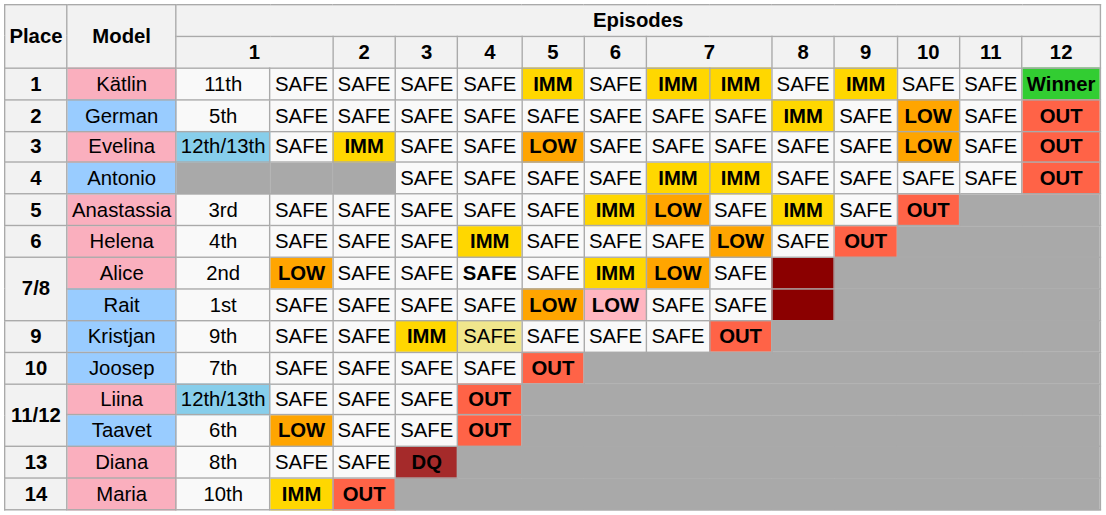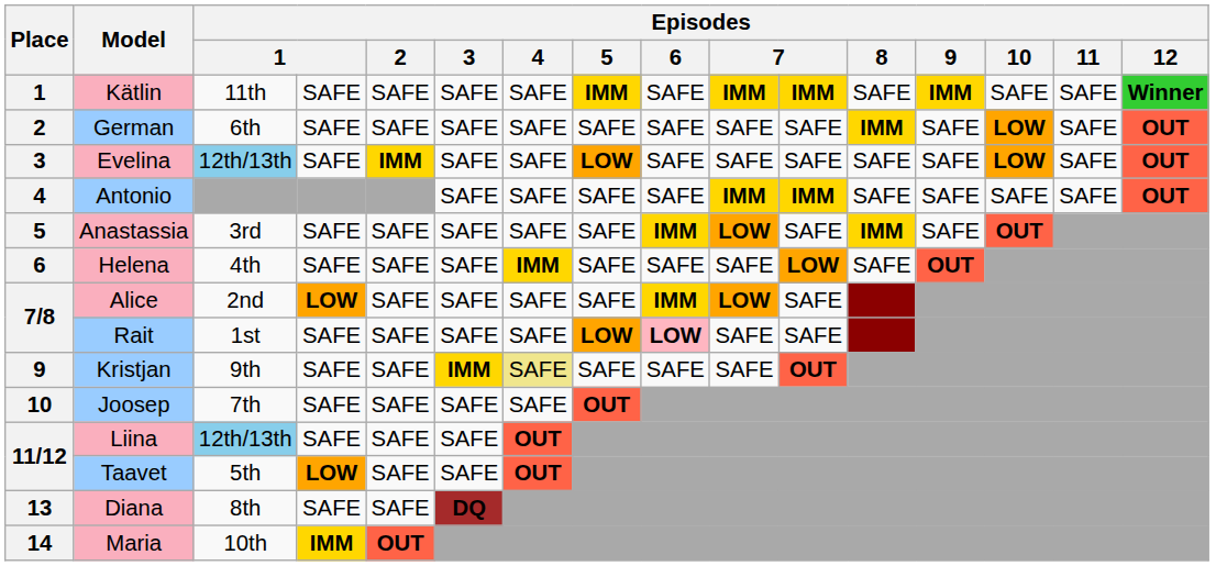 <table class="wikitable" style="text-align:center; font-size:92%">
 <tr>
 <th rowspan="2">Place</th>
 <th rowspan="2">Model</th>
 <th colspan="14">Episodes</th>
 </tr>
 <tr>
 <th colspan="2">1</th>
 <th>2</th>
 <th>3</th>
 <th>4</th>
 <th>5</th>
 <th>6</th>
 <th colspan="2">7</th>
 <th>8</th>
 <th>9</th>
 <th>10</th>
 <th>11</th>
 <th>12</th>
 </tr>
 <tr>
 <th>1</th>
 <td style="background:#faafbe;">Kätlin</td>
 <td>11th</td>
 <td>SAFE</td>
 <td>SAFE</td>
 <td>SAFE</td>
 <td>SAFE</td>
 <td style="background:gold;"><strong>IMM</strong></td>
 <td>SAFE</td>
 <td style="background:gold;"><strong>IMM</strong></td>
 <td style="background:gold;"><strong>IMM</strong></td>
 <td>SAFE</td>
 <td style="background:gold;"><strong>IMM</strong></td>
 <td>SAFE</td>
 <td>SAFE</td>
 <td style="background:limegreen;"><strong>Winner</strong></td>
 </tr>
 <tr>
 <th>2</th>
 <td style="background:#9cf;">German</td>
-<td>5th</td>
+<td>6th</td>
 <td>SAFE</td>
 <td>SAFE</td>
 <td>SAFE</td>
 <td>SAFE</td>
 <td>SAFE</td>
 <td>SAFE</td>
 <td>SAFE</td>
 <td>SAFE</td>
 <td style="background:gold;"><strong>IMM</strong></td>
 <td>SAFE</td>
 <td style="background:orange;"><strong>LOW</strong></td>
 <td>SAFE</td>
 <td style="background:tomato;"><strong>OUT</strong></td>
 </tr>
 <tr>
 <th>3</th>
 <td style="background:#faafbe;">Evelina</td>
 <td bgcolor="skyblue">12th/13th</td>
 <td>SAFE</td>
 <td style="background:gold;"><strong>IMM</strong></td>
 <td>SAFE</td>
 <td>SAFE</td>
 <td style="background:orange;"><strong>LOW</strong></td>
 <td>SAFE</td>
 <td>SAFE</td>
 <td>SAFE</td>
 <td>SAFE</td>
 <td>SAFE</td>
 <td style="background:orange;"><strong>LOW</strong></td>
 <td>SAFE</td>
 <td style="background:tomato;"><strong>OUT</strong></td>
 </tr>
 <tr>
 <th>4</th>
 <td style="background:#9cf;">Antonio</td>
 <td style="background:darkgrey;"></td>
 <td style="background:darkgrey;"></td>
 <td style="background:darkgrey;"></td>
 <td>SAFE</td>
 <td>SAFE</td>
 <td>SAFE</td>
 <td>SAFE</td>
 <td style="background:gold;"><strong>IMM</strong></td>
 <td style="background:gold;"><strong>IMM</strong></td>
 <td>SAFE</td>
 <td>SAFE</td>
 <td>SAFE</td>
 <td>SAFE</td>
 <td style="background:tomato;"><strong>OUT</strong></td>
 </tr>
 <tr>
 <th>5</th>
 <td style="background:#faafbe;">Anastassia</td>
 <td>3rd</td>
 <td>SAFE</td>
 <td>SAFE</td>
 <td>SAFE</td>
 <td>SAFE</td>
 <td>SAFE</td>
 <td style="background:gold;"><strong>IMM</strong></td>
 <td style="background:orange;"><strong>LOW</strong></td>
 <td>SAFE</td>
 <td style="background:gold;"><strong>IMM</strong></td>
 <td>SAFE</td>
 <td style="background:tomato;"><strong>OUT</strong></td>
 <td style="background:darkgrey;" colspan="12"></td>
 </tr>
 <tr>
 <th>6</th>
 <td style="background:#faafbe;">Helena</td>
 <td>4th</td>
 <td>SAFE</td>
 <td>SAFE</td>
 <td>SAFE</td>
 <td style="background:gold;"><strong>IMM</strong></td>
 <td>SAFE</td>
 <td>SAFE</td>
 <td>SAFE</td>
 <td style="background:orange;"><strong>LOW</strong></td>
 <td>SAFE</td>
 <td style="background:tomato;"><strong>OUT</strong></td>
 <td style="background:darkgrey;" colspan="12"></td>
 </tr>
 <tr>
 <th rowspan="2">7/8</th>
 <td style="background:#faafbe;">Alice</td>
 <td>2nd</td>
 <td style="background:orange;"><strong>LOW</strong></td>
 <td>SAFE</td>
 <td>SAFE</td>
-<td><strong>SAFE</strong></td>
+<td>SAFE</td>
 <td>SAFE</td>
 <td style="background:gold;"><strong>IMM</strong></td>
 <td style="background:orange;"><strong>LOW</strong></td>
 <td>SAFE</td>
 <td style="background:darkred;"><strong></strong></td>
 <td style="background:darkgrey;" colspan="12"></td>
 </tr>
 <tr>
 <td style="background:#9cf;">Rait</td>
 <td>1st</td>
 <td>SAFE</td>
 <td>SAFE</td>
 <td>SAFE</td>
 <td>SAFE</td>
 <td style="background:orange;"><strong>LOW</strong></td>
 <td style="background:lightpink;"><strong>LOW</strong></td>
 <td>SAFE</td>
 <td>SAFE</td>
 <td style="background:darkred;"><strong></strong></td>
 <td style="background:darkgrey;" colspan="12"></td>
 </tr>
 <tr>
 <th>9</th>
 <td style="background:#9cf;">Kristjan</td>
 <td>9th</td>
 <td>SAFE</td>
 <td>SAFE</td>
 <td style="background:gold;"><strong>IMM</strong></td>
 <td style="background: khaki;">SAFE</td>
 <td>SAFE</td>
 <td>SAFE</td>
 <td>SAFE</td>
 <td style="background:tomato;"><strong>OUT</strong></td>
 <td style="background:darkgrey;" colspan="12"></td>
 </tr>
 <tr>
 <th>10</th>
 <td style="background:#9cf;">Joosep</td>
 <td>7th</td>
 <td>SAFE</td>
 <td>SAFE</td>
 <td>SAFE</td>
 <td>SAFE</td>
 <td style="background:tomato;"><strong>OUT</strong></td>
 <td style="background:darkgrey;" colspan="12"></td>
 </tr>
 <tr>
 <th rowspan="2">11/12</th>
 <td style="background:#faafbe;">Liina</td>
 <td bgcolor="skyblue">12th/13th</td>
 <td>SAFE</td>
 <td>SAFE</td>
 <td>SAFE</td>
 <td style="background:tomato;"><strong>OUT</strong></td>
 <td style="background:darkgrey;" colspan="12"></td>
 </tr>
 <tr>
 <td style="background:#9cf;">Taavet</td>
-<td>6th</td>
+<td>5th</td>
 <td style="background:orange;"><strong>LOW</strong></td>
 <td>SAFE</td>
 <td>SAFE</td>
 <td style="background:tomato;"><strong>OUT</strong></td>
 <td style="background:darkgrey;" colspan="12"></td>
 </tr>
 <tr>
 <th>13</th>
 <td style="background:#faafbe;">Diana</td>
 <td>8th</td>
 <td>SAFE</td>
 <td>SAFE</td>
 <td style="background:brown;"><strong><span>DQ</span></strong></td>
 <td style="background:darkgrey;" colspan="12"></td>
 </tr>
 <tr>
 <th>14</th>
 <td style="background:#faafbe;">Maria</td>
 <td>10th</td>
 <td style="background:gold;"><strong>IMM</strong></td>
 <td style="background:tomato;"><strong>OUT</strong></td>
 <td style="background:darkgrey;" colspan="12"></td>
 </tr>
 </table>
